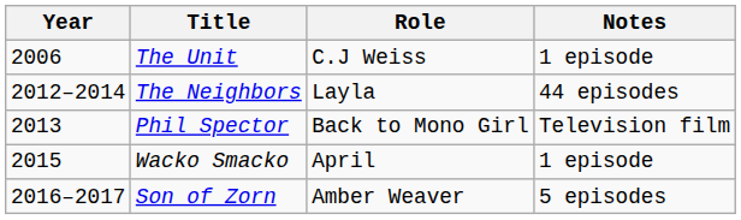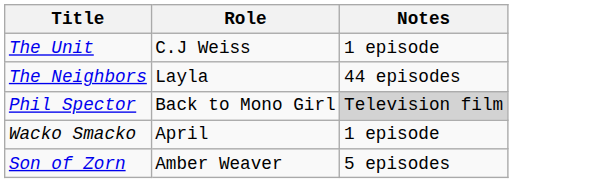 <table class="wikitable sortable">
 <tr>
-<th>Year</th>
 <th>Title</th>
 <th>Role</th>
 <th class="unsortable">Notes</th>
 </tr>
 <tr>
-<td>2006</td>
 <td><em><a href='#'>The Unit</a></em></td>
 <td>C.J Weiss</td>
 <td>1 episode</td>
 </tr>
 <tr>
-<td>2012–2014</td>
 <td><em><a href='#'>The Neighbors</a></em></td>
 <td>Layla</td>
 <td>44 episodes</td>
 </tr>
 <tr>
-<td>2013</td>
 <td><em><a href='#'>Phil Spector</a></em></td>
 <td>Back to Mono Girl</td>
-<td>Television film</td>
+<td style="background: lightgrey;">Television film</td>
 </tr>
 <tr>
-<td>2015</td>
 <td><em>Wacko Smacko</em></td>
 <td>April</td>
 <td>1 episode</td>
 </tr>
 <tr>
-<td>2016–2017</td>
 <td><em><a href='#'>Son of Zorn</a></em></td>
 <td>Amber Weaver</td>
 <td>5 episodes</td>
 </tr>
 </table>
